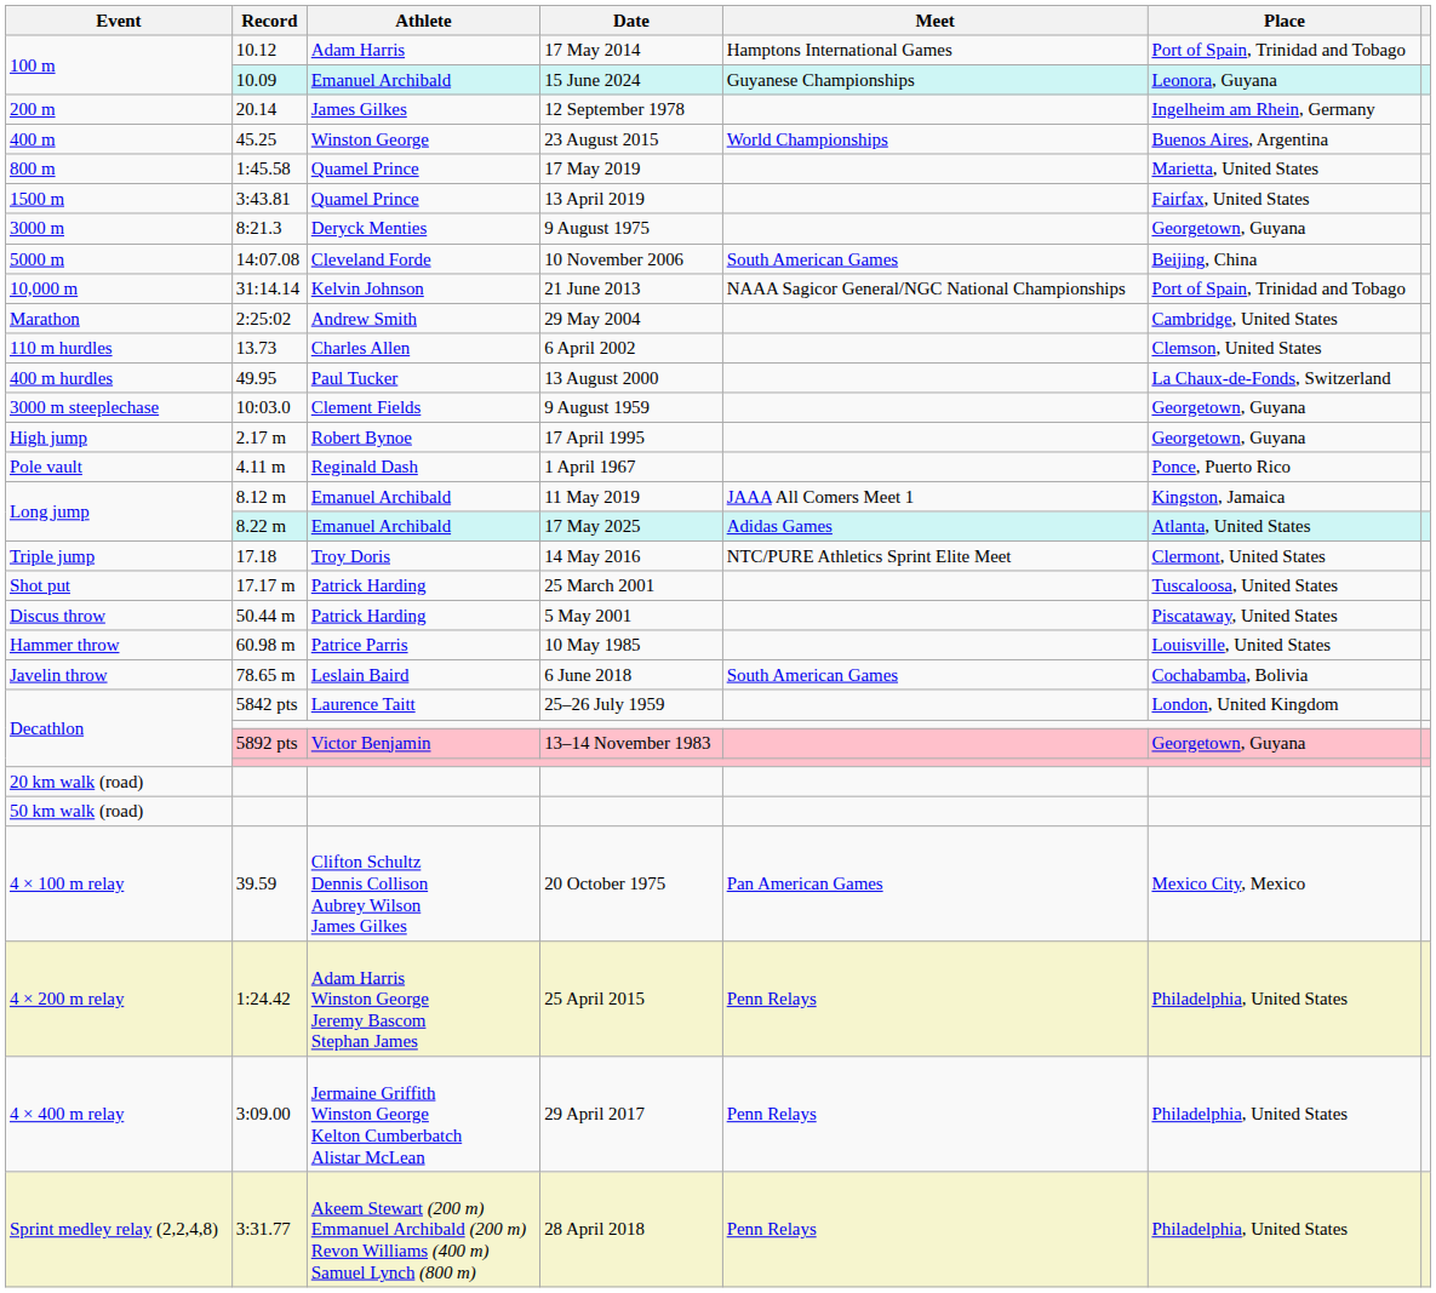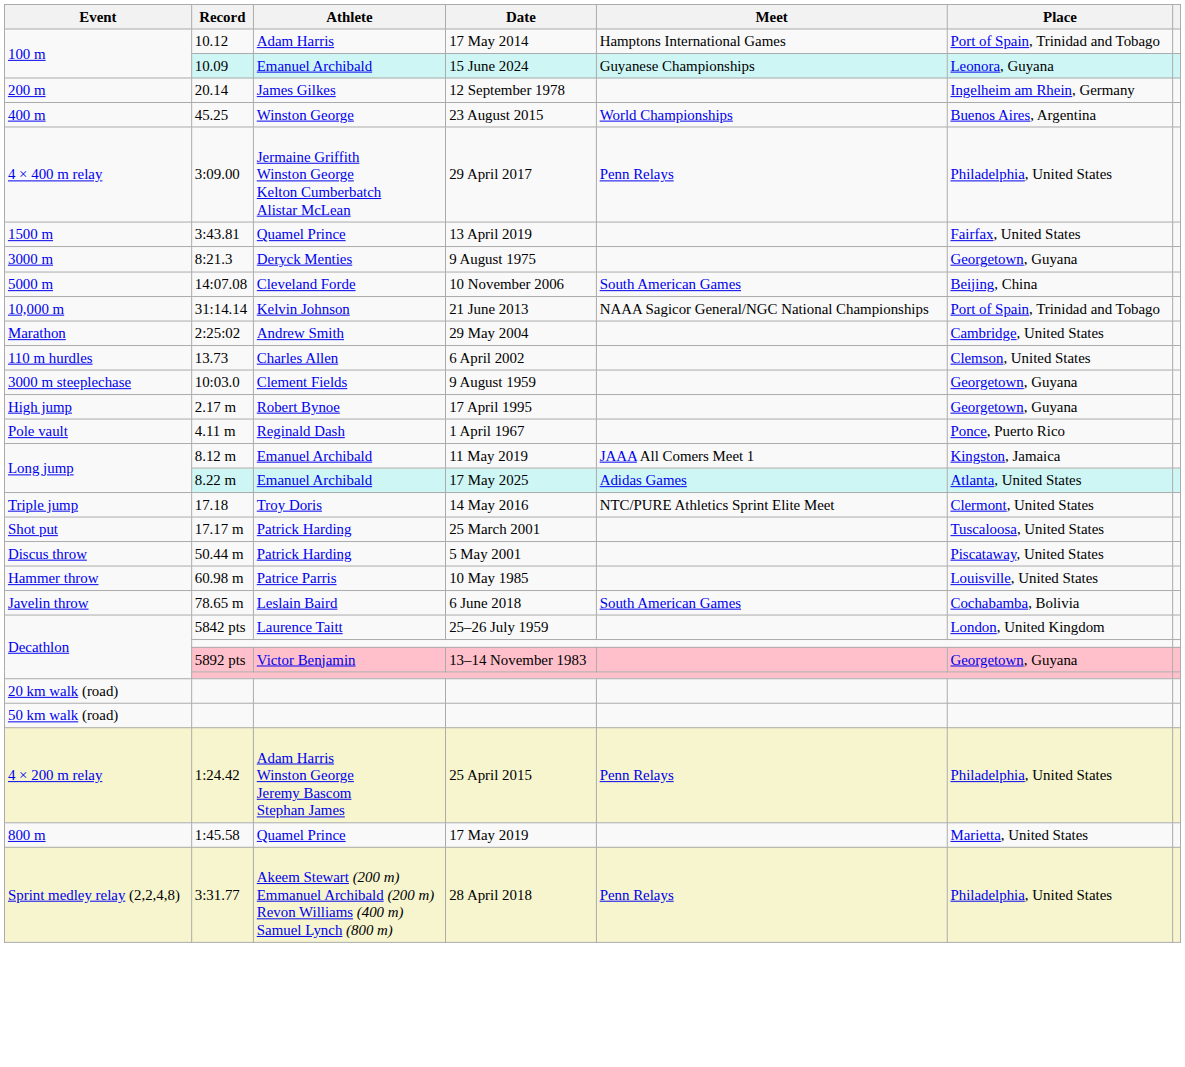 <table class="wikitable" style="font-size:95%; width: 95%;">
 <tr>
 <th>Event</th>
 <th>Record</th>
 <th>Athlete</th>
 <th>Date</th>
 <th>Meet</th>
 <th>Place</th>
 <th></th>
 </tr>
 <tr>
 <td rowspan=2><a href='#'>100 m</a></td>
 <td>10.12 </td>
 <td><a href='#'>Adam Harris</a></td>
 <td>17 May 2014</td>
 <td>Hamptons International Games</td>
 <td><a href='#'>Port of Spain</a>, Trinidad and Tobago</td>
 <td></td>
 </tr>
 <tr bgcolor=#CEF6F5>
 <td>10.09 </td>
 <td><a href='#'>Emanuel Archibald</a></td>
 <td>15 June 2024</td>
 <td>Guyanese Championships</td>
 <td><a href='#'>Leonora</a>, Guyana</td>
 <td></td>
 </tr>
 <tr>
 <td><a href='#'>200 m</a></td>
 <td>20.14 </td>
 <td><a href='#'>James Gilkes</a></td>
 <td>12 September 1978</td>
 <td></td>
 <td><a href='#'>Ingelheim am Rhein</a>, Germany</td>
 <td></td>
 </tr>
 <tr>
 <td><a href='#'>400 m</a></td>
 <td>45.25</td>
 <td><a href='#'>Winston George</a></td>
 <td>23 August 2015</td>
 <td><a href='#'>World Championships</a></td>
 <td><a href='#'>Buenos Aires</a>, Argentina</td>
 <td></td>
 </tr>
 <tr>
-<td><a href='#'>800 m</a></td>
-<td>1:45.58</td>
-<td><a href='#'>Quamel Prince</a></td>
-<td>17 May 2019</td>
-<td></td>
-<td><a href='#'>Marietta</a>, United States</td>
+<td><a href='#'>4 × 400 m relay</a></td>
+<td>3:09.00</td>
+<td><br><a href='#'>Jermaine Griffith</a><br><a href='#'>Winston George</a><br><a href='#'>Kelton Cumberbatch</a><br><a href='#'>Alistar McLean</a></td>
+<td>29 April 2017</td>
+<td><a href='#'>Penn Relays</a></td>
+<td><a href='#'>Philadelphia</a>, United States</td>
 <td></td>
 </tr>
 <tr>
 <td><a href='#'>1500 m</a></td>
 <td>3:43.81</td>
 <td><a href='#'>Quamel Prince</a></td>
 <td>13 April 2019</td>
 <td></td>
 <td><a href='#'>Fairfax</a>, United States</td>
 <td></td>
 </tr>
 <tr>
 <td><a href='#'>3000 m</a></td>
 <td>8:21.3</td>
 <td><a href='#'>Deryck Menties</a></td>
 <td>9 August 1975</td>
 <td></td>
 <td><a href='#'>Georgetown</a>, Guyana</td>
 <td></td>
 </tr>
 <tr>
 <td><a href='#'>5000 m</a></td>
 <td>14:07.08</td>
 <td><a href='#'>Cleveland Forde</a></td>
 <td>10 November 2006</td>
 <td><a href='#'>South American Games</a></td>
 <td><a href='#'>Beijing</a>, China</td>
 <td></td>
 </tr>
 <tr>
 <td><a href='#'>10,000 m</a></td>
 <td>31:14.14</td>
 <td><a href='#'>Kelvin Johnson</a></td>
 <td>21 June 2013</td>
 <td>NAAA Sagicor General/NGC National Championships</td>
 <td><a href='#'>Port of Spain</a>, Trinidad and Tobago</td>
 <td></td>
 </tr>
 <tr>
 <td><a href='#'>Marathon</a></td>
 <td>2:25:02</td>
 <td><a href='#'>Andrew Smith</a></td>
 <td>29 May 2004</td>
 <td></td>
 <td><a href='#'>Cambridge</a>, United States</td>
 <td></td>
 </tr>
 <tr>
 <td><a href='#'>110 m hurdles</a></td>
 <td>13.73</td>
 <td><a href='#'>Charles Allen</a></td>
 <td>6 April 2002</td>
 <td></td>
 <td><a href='#'>Clemson</a>, United States</td>
-<td></td>
-</tr>
-<tr>
-<td><a href='#'>400 m hurdles</a></td>
-<td>49.95</td>
-<td><a href='#'>Paul Tucker</a></td>
-<td>13 August 2000</td>
-<td></td>
-<td><a href='#'>La Chaux-de-Fonds</a>, Switzerland</td>
 <td></td>
 </tr>
 <tr>
 <td><a href='#'>3000 m steeplechase</a></td>
 <td>10:03.0</td>
 <td><a href='#'>Clement Fields</a></td>
 <td>9 August 1959</td>
 <td></td>
 <td><a href='#'>Georgetown</a>, Guyana</td>
 <td></td>
 </tr>
 <tr>
 <td><a href='#'>High jump</a></td>
 <td>2.17 m</td>
 <td><a href='#'>Robert Bynoe</a></td>
 <td>17 April 1995</td>
 <td></td>
 <td><a href='#'>Georgetown</a>, Guyana</td>
 <td></td>
 </tr>
 <tr>
 <td><a href='#'>Pole vault</a></td>
 <td>4.11 m</td>
 <td><a href='#'>Reginald Dash</a></td>
 <td>1 April 1967</td>
 <td></td>
 <td><a href='#'>Ponce</a>, Puerto Rico</td>
 <td></td>
 </tr>
 <tr>
 <td rowspan=2><a href='#'>Long jump</a></td>
 <td>8.12 m </td>
 <td><a href='#'>Emanuel Archibald</a></td>
 <td>11 May 2019</td>
 <td><a href='#'>JAAA</a> All Comers Meet 1</td>
 <td><a href='#'>Kingston</a>, Jamaica</td>
 <td></td>
 </tr>
 <tr bgcolor=#CEF6F5>
 <td>8.22 m </td>
 <td><a href='#'>Emanuel Archibald</a></td>
 <td>17 May 2025</td>
 <td><a href='#'>Adidas Games</a></td>
 <td><a href='#'>Atlanta</a>, United States</td>
 <td></td>
 </tr>
 <tr>
 <td><a href='#'>Triple jump</a></td>
 <td>17.18 </td>
 <td><a href='#'>Troy Doris</a></td>
 <td>14 May 2016</td>
 <td>NTC/PURE Athletics Sprint Elite Meet</td>
 <td><a href='#'>Clermont</a>, United States</td>
 <td></td>
 </tr>
 <tr>
 <td><a href='#'>Shot put</a></td>
 <td>17.17 m</td>
 <td><a href='#'>Patrick Harding</a></td>
 <td>25 March 2001</td>
 <td></td>
 <td><a href='#'>Tuscaloosa</a>, United States</td>
 <td></td>
 </tr>
 <tr>
 <td><a href='#'>Discus throw</a></td>
 <td>50.44 m</td>
 <td><a href='#'>Patrick Harding</a></td>
 <td>5 May 2001</td>
 <td></td>
 <td><a href='#'>Piscataway</a>, United States</td>
 <td></td>
 </tr>
 <tr>
 <td><a href='#'>Hammer throw</a></td>
 <td>60.98 m</td>
 <td><a href='#'>Patrice Parris</a></td>
 <td>10 May 1985</td>
 <td></td>
 <td><a href='#'>Louisville</a>, United States</td>
 <td></td>
 </tr>
 <tr>
 <td><a href='#'>Javelin throw</a></td>
 <td>78.65 m</td>
 <td><a href='#'>Leslain Baird</a></td>
 <td>6 June 2018</td>
 <td><a href='#'>South American Games</a></td>
 <td><a href='#'>Cochabamba</a>, Bolivia</td>
 <td></td>
 </tr>
 <tr>
 <td rowspan=4><a href='#'>Decathlon</a></td>
 <td>5842 pts </td>
 <td><a href='#'>Laurence Taitt</a></td>
 <td>25–26 July 1959</td>
 <td></td>
 <td><a href='#'>London</a>, United Kingdom</td>
 <td></td>
 </tr>
 <tr>
 <td colspan=5></td>
 <td></td>
 </tr>
 <tr style="background:pink">
 <td>5892 pts</td>
 <td><a href='#'>Victor Benjamin</a></td>
 <td>13–14 November 1983</td>
 <td></td>
 <td><a href='#'>Georgetown</a>, Guyana</td>
 <td></td>
 </tr>
 <tr style="background:pink">
 <td colspan=5></td>
 <td></td>
 </tr>
 <tr>
 <td><a href='#'>20 km walk</a> (road)</td>
 <td></td>
 <td></td>
 <td></td>
 <td></td>
 <td></td>
 <td></td>
 </tr>
 <tr>
 <td><a href='#'>50 km walk</a> (road)</td>
 <td></td>
 <td></td>
 <td></td>
 <td></td>
 <td></td>
 <td></td>
 </tr>
-<tr>
-<td><a href='#'>4 × 100 m relay</a></td>
-<td>39.59 </td>
-<td><br><a href='#'>Clifton Schultz</a><br><a href='#'>Dennis Collison</a><br><a href='#'>Aubrey Wilson</a><br><a href='#'>James Gilkes</a></td>
-<td>20 October 1975</td>
-<td><a href='#'>Pan American Games</a></td>
-<td><a href='#'>Mexico City</a>, Mexico</td>
-<td></td>
-</tr>
 <tr style="background:#f6F5CE;">
 <td><a href='#'>4 × 200 m relay</a></td>
 <td>1:24.42</td>
 <td><br><a href='#'>Adam Harris</a><br><a href='#'>Winston George</a><br><a href='#'>Jeremy Bascom</a><br><a href='#'>Stephan James</a></td>
 <td>25 April 2015</td>
 <td><a href='#'>Penn Relays</a></td>
 <td><a href='#'>Philadelphia</a>, United States</td>
 <td></td>
 </tr>
 <tr>
-<td><a href='#'>4 × 400 m relay</a></td>
-<td>3:09.00</td>
-<td><br><a href='#'>Jermaine Griffith</a><br><a href='#'>Winston George</a><br><a href='#'>Kelton Cumberbatch</a><br><a href='#'>Alistar McLean</a></td>
-<td>29 April 2017</td>
-<td><a href='#'>Penn Relays</a></td>
-<td><a href='#'>Philadelphia</a>, United States</td>
+<td><a href='#'>800 m</a></td>
+<td>1:45.58</td>
+<td><a href='#'>Quamel Prince</a></td>
+<td>17 May 2019</td>
+<td></td>
+<td><a href='#'>Marietta</a>, United States</td>
 <td></td>
 </tr>
 <tr style="background:#f6F5CE;">
 <td><a href='#'>Sprint medley relay</a> (2,2,4,8)</td>
 <td>3:31.77</td>
 <td><br><a href='#'>Akeem Stewart</a> <em>(200 m)</em><br><a href='#'>Emmanuel Archibald</a> <em>(200 m)</em><br><a href='#'>Revon Williams</a> <em>(400 m)</em><br><a href='#'>Samuel Lynch</a> <em>(800 m)</em></td>
 <td>28 April 2018</td>
 <td><a href='#'>Penn Relays</a></td>
 <td><a href='#'>Philadelphia</a>, United States</td>
 <td></td>
 </tr>
 </table>
